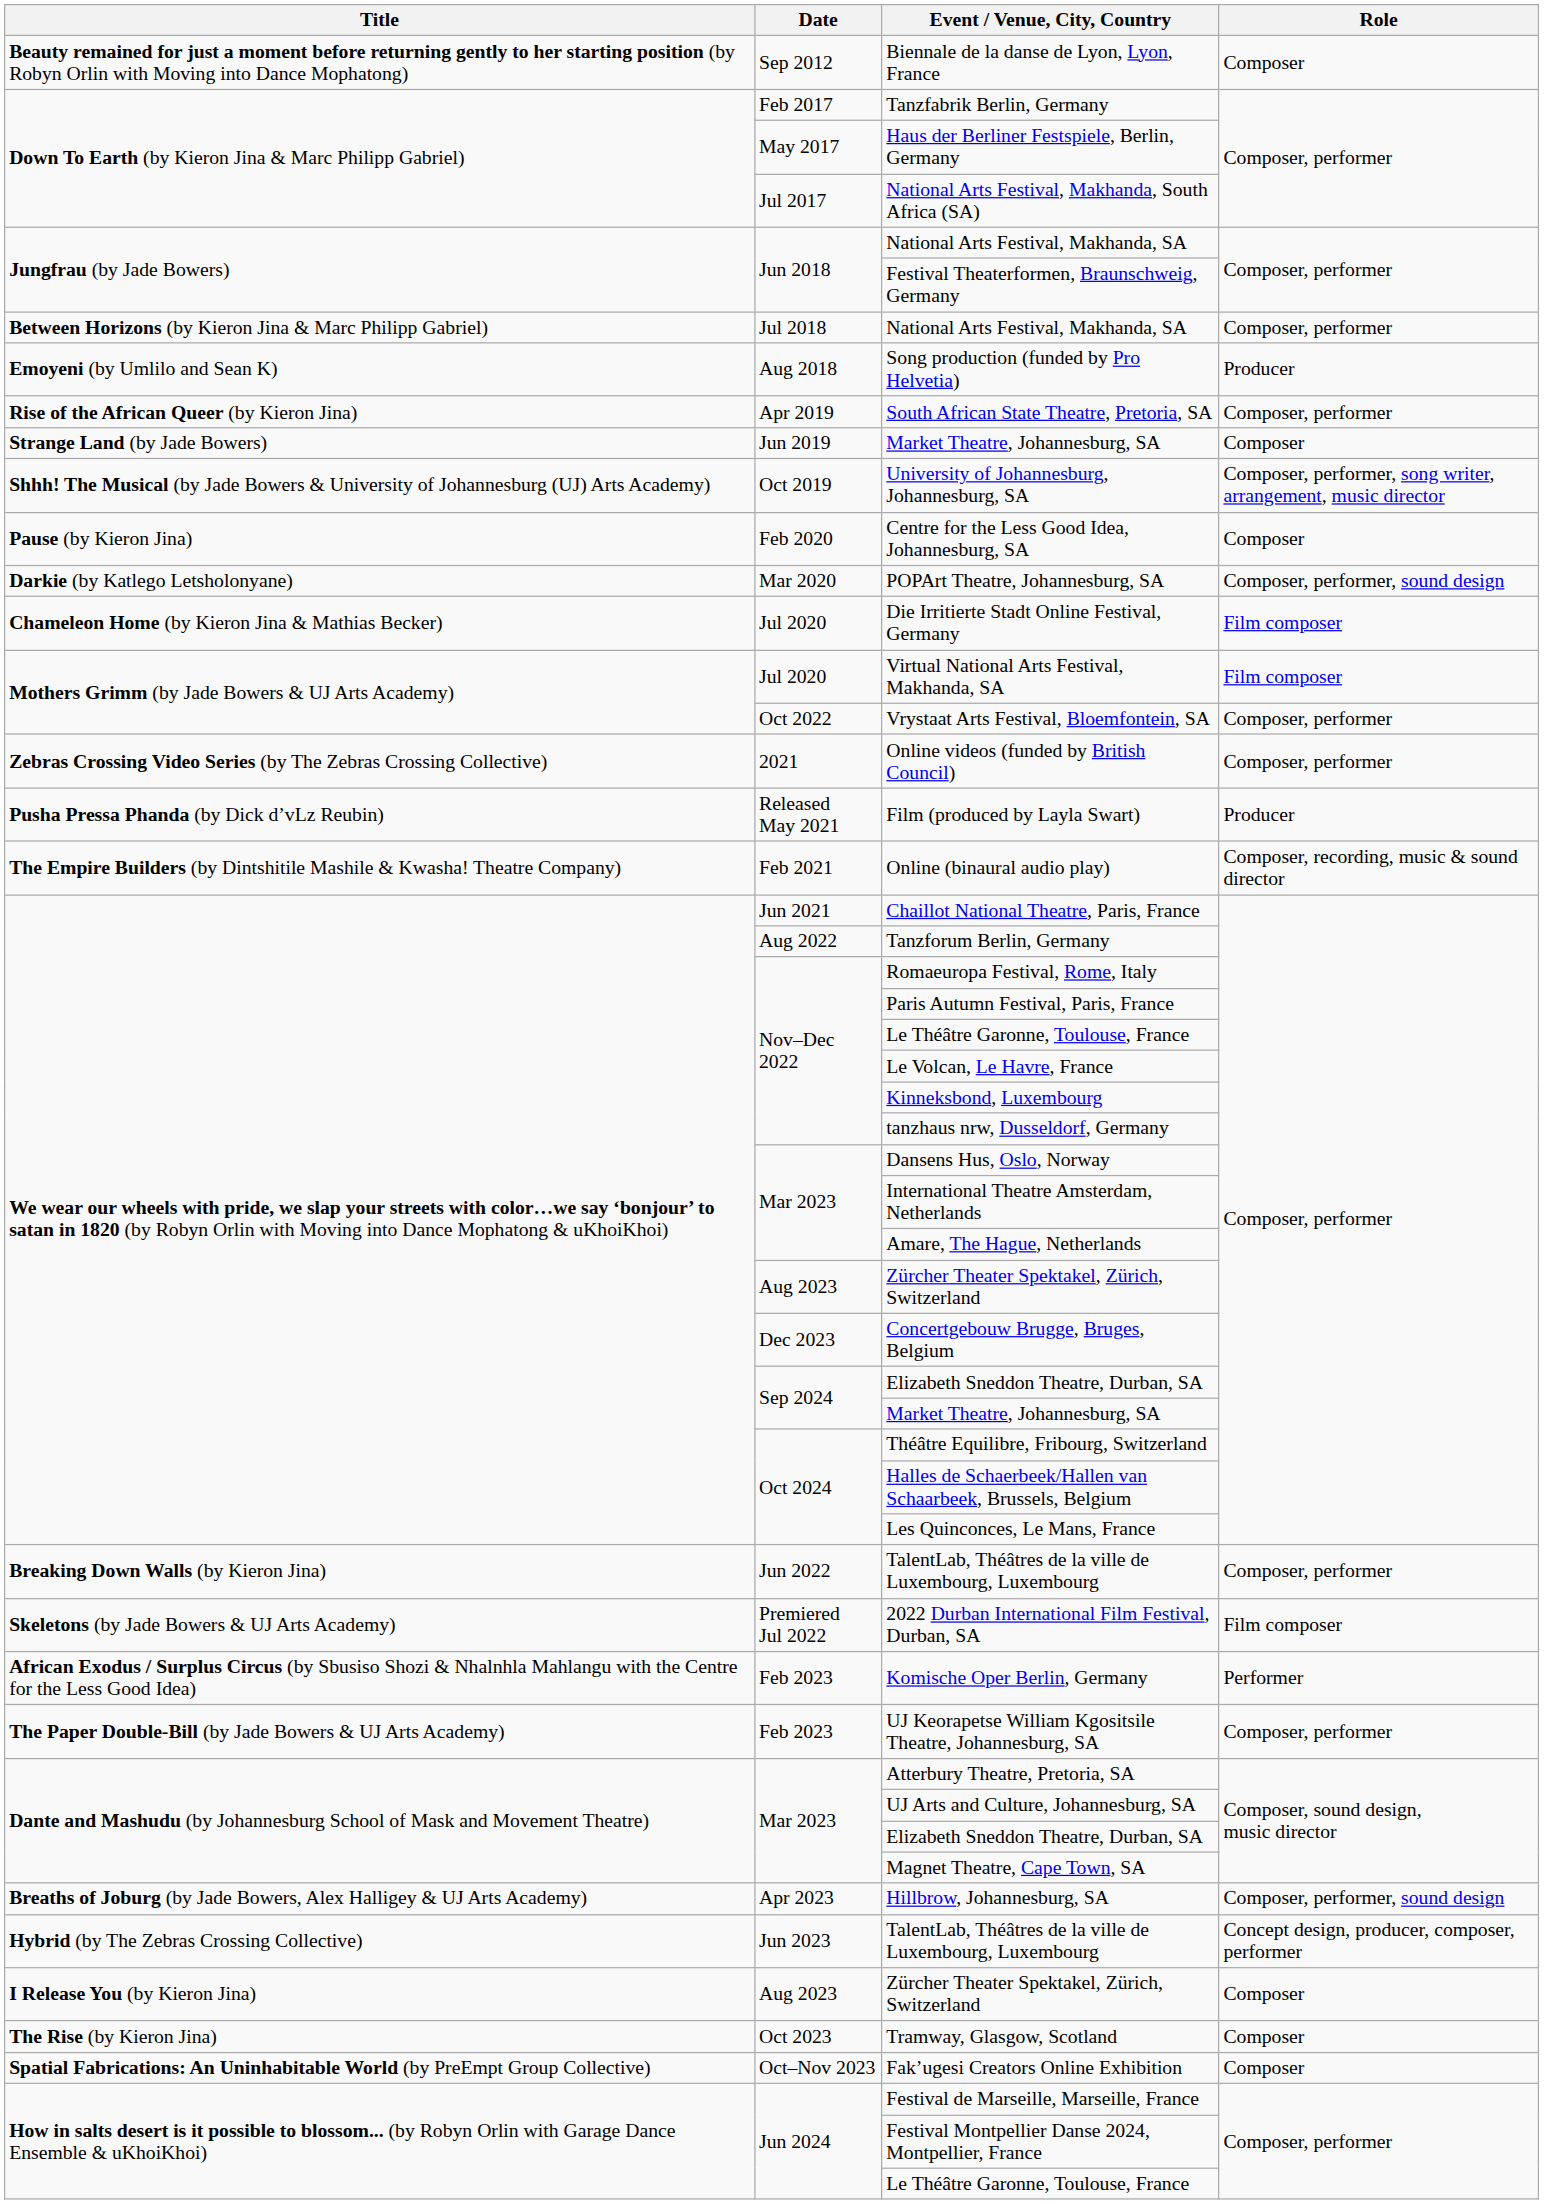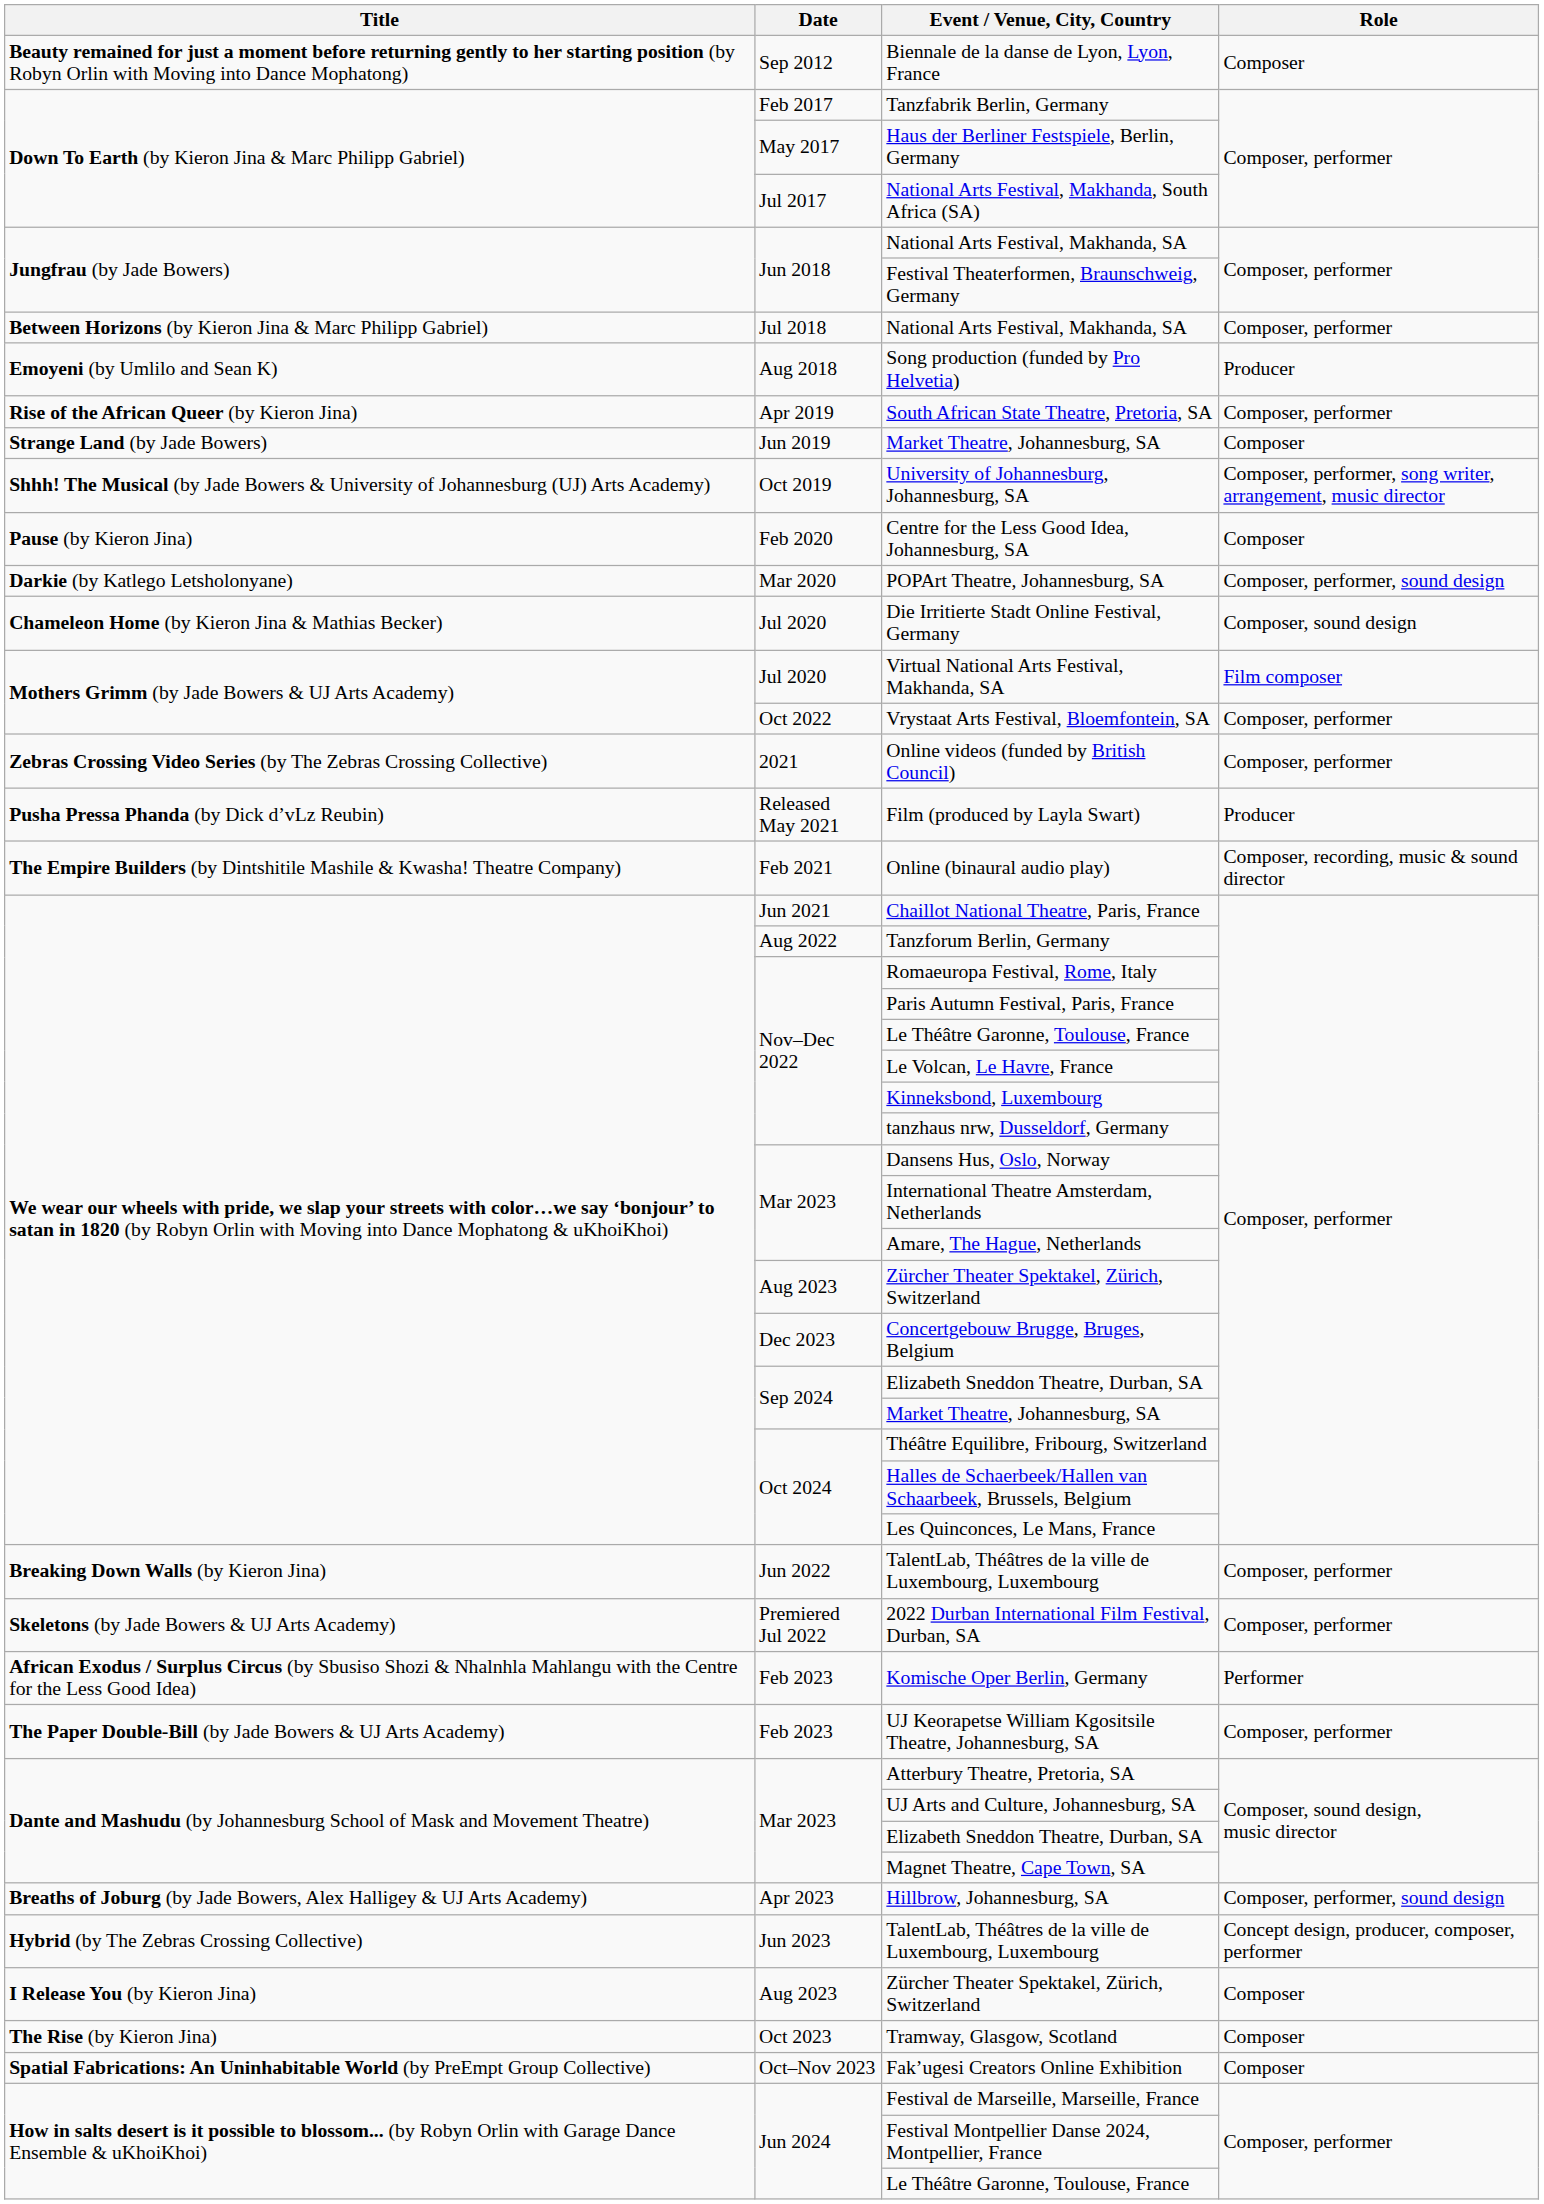 <table class="wikitable">
 <tr>
 <th>Title</th>
 <th>Date</th>
 <th>Event / Venue, City, Country</th>
 <th>Role</th>
 </tr>
 <tr>
 <td><strong>Beauty remained for just a moment before returning gently to her starting position</strong> (by Robyn Orlin with Moving into Dance Mophatong)</td>
 <td>Sep 2012</td>
 <td>Biennale de la danse de Lyon, <a href='#'>Lyon</a>, France</td>
 <td>Composer</td>
 </tr>
 <tr>
 <td rowspan="3"><strong>Down To Earth</strong> (by Kieron Jina & Marc Philipp Gabriel)</td>
 <td>Feb 2017</td>
 <td>Tanzfabrik Berlin, Germany</td>
 <td rowspan="3">Composer, performer</td>
 </tr>
 <tr>
 <td>May 2017</td>
 <td><a href='#'>Haus der Berliner Festspiele</a>, Berlin, Germany</td>
 </tr>
 <tr>
 <td>Jul 2017</td>
 <td><a href='#'>National Arts Festival</a>, <a href='#'>Makhanda</a>, South Africa (SA)</td>
 </tr>
 <tr>
 <td rowspan="2"><strong>Jungfrau</strong> (by Jade Bowers)</td>
 <td rowspan="2">Jun 2018</td>
 <td>National Arts Festival, Makhanda, SA</td>
 <td rowspan="2">Composer, performer</td>
 </tr>
 <tr>
 <td>Festival Theaterformen, <a href='#'>Braunschweig</a>, Germany</td>
 </tr>
 <tr>
 <td><strong>Between Horizons</strong> (by Kieron Jina & Marc Philipp Gabriel)</td>
 <td>Jul 2018</td>
 <td>National Arts Festival, Makhanda, SA</td>
 <td>Composer, performer</td>
 </tr>
 <tr>
 <td><strong>Emoyeni</strong> (by Umlilo and Sean K)</td>
 <td>Aug 2018</td>
 <td>Song production (funded by <a href='#'>Pro Helvetia</a>)</td>
 <td>Producer</td>
 </tr>
 <tr>
 <td><strong>Rise of the African Queer</strong> (by Kieron Jina)</td>
 <td>Apr 2019</td>
 <td><a href='#'>South African State Theatre</a>, <a href='#'>Pretoria</a>, SA</td>
 <td>Composer, performer</td>
 </tr>
 <tr>
 <td><strong>Strange Land</strong> (by Jade Bowers)</td>
 <td>Jun 2019</td>
 <td><a href='#'>Market Theatre</a>, Johannesburg, SA</td>
 <td>Composer</td>
 </tr>
 <tr>
 <td><strong>Shhh! The Musical</strong> (by Jade Bowers & University of Johannesburg (UJ) Arts Academy)</td>
 <td>Oct 2019</td>
 <td><a href='#'>University of Johannesburg</a>, Johannesburg, SA</td>
 <td>Composer, performer, <a href='#'>song writer</a>, <a href='#'>arrangement</a>, <a href='#'>music director</a></td>
 </tr>
 <tr>
 <td><strong>Pause</strong> (by Kieron Jina)</td>
 <td>Feb 2020</td>
 <td>Centre for the Less Good Idea, Johannesburg, SA</td>
 <td>Composer</td>
 </tr>
 <tr>
 <td><strong>Darkie</strong> (by Katlego Letsholonyane)</td>
 <td>Mar 2020</td>
 <td>POPArt Theatre, Johannesburg, SA</td>
 <td>Composer, performer, <a href='#'>sound design</a></td>
 </tr>
 <tr>
 <td><strong>Chameleon Home</strong> (by Kieron Jina & Mathias Becker)</td>
 <td>Jul 2020</td>
 <td>Die Irritierte Stadt Online Festival, Germany</td>
-<td><a href='#'>Film composer</a></td>
+<td>Composer, sound design</td>
 </tr>
 <tr>
 <td rowspan="2"><strong>Mothers Grimm</strong> (by Jade Bowers & UJ Arts Academy)</td>
 <td>Jul 2020</td>
 <td>Virtual National Arts Festival, Makhanda, SA</td>
 <td><a href='#'>Film composer</a></td>
 </tr>
 <tr>
 <td>Oct 2022</td>
 <td>Vrystaat Arts Festival, <a href='#'>Bloemfontein</a>, SA</td>
 <td>Composer, performer</td>
 </tr>
 <tr>
 <td><strong>Zebras Crossing Video Series</strong> (by The Zebras Crossing Collective)</td>
 <td>2021</td>
 <td>Online videos (funded by <a href='#'>British Council</a>)</td>
 <td>Composer, performer</td>
 </tr>
 <tr>
 <td><strong>Pusha Pressa Phanda</strong> (by Dick d’vLz Reubin)</td>
 <td>Released May 2021</td>
 <td>Film (produced by Layla Swart)</td>
 <td>Producer</td>
 </tr>
 <tr>
 <td><strong>The Empire Builders</strong> (by Dintshitile Mashile & Kwasha! Theatre Company)</td>
 <td>Feb 2021</td>
 <td>Online (binaural audio play)</td>
 <td>Composer, recording, music & sound director</td>
 </tr>
 <tr>
 <td rowspan="18"><strong>We wear our wheels with pride, we slap your streets with color…we say ‘bonjour’ to satan in 1820</strong> (by Robyn Orlin with Moving into Dance Mophatong & uKhoiKhoi)</td>
 <td>Jun 2021</td>
 <td><a href='#'>Chaillot National Theatre</a>, Paris, France</td>
 <td rowspan="18">Composer, performer</td>
 </tr>
 <tr>
 <td>Aug 2022</td>
 <td>Tanzforum Berlin, Germany</td>
 </tr>
 <tr>
 <td rowspan="6">Nov–Dec 2022</td>
 <td>Romaeuropa Festival, <a href='#'>Rome</a>, Italy</td>
 </tr>
 <tr>
 <td>Paris Autumn Festival, Paris, France</td>
 </tr>
 <tr>
 <td>Le Théâtre Garonne, <a href='#'>Toulouse</a>, France</td>
 </tr>
 <tr>
 <td>Le Volcan, <a href='#'>Le Havre</a>, France</td>
 </tr>
 <tr>
 <td><a href='#'>Kinneksbond</a>, <a href='#'>Luxembourg</a></td>
 </tr>
 <tr>
 <td>tanzhaus nrw, <a href='#'>Dusseldorf</a>, Germany</td>
 </tr>
 <tr>
 <td rowspan="3">Mar 2023</td>
 <td>Dansens Hus, <a href='#'>Oslo</a>, Norway</td>
 </tr>
 <tr>
 <td>International Theatre Amsterdam, Netherlands</td>
 </tr>
 <tr>
 <td>Amare, <a href='#'>The Hague</a>, Netherlands</td>
 </tr>
 <tr>
 <td>Aug 2023</td>
 <td><a href='#'>Zürcher Theater Spektakel</a>, <a href='#'>Zürich</a>, Switzerland</td>
 </tr>
 <tr>
 <td>Dec 2023</td>
 <td><a href='#'>Concertgebouw Brugge</a>, <a href='#'>Bruges</a>, Belgium</td>
 </tr>
 <tr>
 <td rowspan="2">Sep 2024</td>
 <td>Elizabeth Sneddon Theatre, Durban, SA</td>
 </tr>
 <tr>
 <td><a href='#'>Market Theatre</a>, Johannesburg, SA</td>
 </tr>
 <tr>
 <td rowspan="3">Oct 2024</td>
 <td>Théâtre Equilibre, Fribourg, Switzerland</td>
 </tr>
 <tr>
 <td><a href='#'>Halles de Schaerbeek/Hallen van Schaarbeek</a>, Brussels, Belgium</td>
 </tr>
 <tr>
 <td>Les Quinconces, Le Mans, France</td>
 </tr>
 <tr>
 <td><strong>Breaking Down Walls</strong> (by Kieron Jina)<strong></strong></td>
 <td>Jun 2022</td>
 <td>TalentLab, Théâtres de la ville de Luxembourg, Luxembourg</td>
 <td>Composer, performer</td>
 </tr>
 <tr>
 <td><strong>Skeletons</strong> (by Jade Bowers & UJ Arts Academy)</td>
 <td>Premiered Jul 2022</td>
 <td>2022 <a href='#'>Durban International Film Festival</a>, Durban, SA</td>
-<td>Film composer</td>
+<td>Composer, performer</td>
 </tr>
 <tr>
 <td><strong>African Exodus / Surplus Circus</strong> (by Sbusiso Shozi & Nhalnhla Mahlangu with the Centre for the Less Good Idea)</td>
 <td>Feb 2023</td>
 <td><a href='#'>Komische Oper Berlin</a>, Germany</td>
 <td>Performer</td>
 </tr>
 <tr>
 <td><strong>The Paper Double-Bill</strong> (by Jade Bowers & UJ Arts Academy)</td>
 <td>Feb 2023</td>
 <td>UJ Keorapetse William Kgositsile Theatre, Johannesburg, SA</td>
 <td>Composer, performer</td>
 </tr>
 <tr>
 <td rowspan="4"><strong>Dante and Mashudu</strong> (by Johannesburg School of Mask and Movement Theatre)</td>
 <td rowspan="4">Mar 2023</td>
 <td>Atterbury Theatre, Pretoria, SA</td>
 <td rowspan="4">Composer, sound design, music director</td>
 </tr>
 <tr>
 <td>UJ Arts and Culture, Johannesburg, SA</td>
 </tr>
 <tr>
 <td>Elizabeth Sneddon Theatre, Durban, SA</td>
 </tr>
 <tr>
 <td>Magnet Theatre, <a href='#'>Cape Town</a>, SA</td>
 </tr>
 <tr>
 <td><strong>Breaths of Joburg</strong> (by Jade Bowers, Alex Halligey & UJ Arts Academy)</td>
 <td>Apr 2023</td>
 <td><a href='#'>Hillbrow</a>, Johannesburg, SA</td>
 <td>Composer, performer, <a href='#'>sound design</a></td>
 </tr>
 <tr>
 <td><strong>Hybrid</strong> (by The Zebras Crossing Collective)</td>
 <td>Jun 2023</td>
 <td>TalentLab, Théâtres de la ville de Luxembourg, Luxembourg</td>
 <td>Concept design, producer, composer, performer</td>
 </tr>
 <tr>
 <td><strong>I Release You</strong> (by Kieron Jina)</td>
 <td>Aug 2023</td>
 <td>Zürcher Theater Spektakel, Zürich, Switzerland</td>
 <td>Composer</td>
 </tr>
 <tr>
 <td><strong>The Rise</strong> (by Kieron Jina)</td>
 <td>Oct 2023</td>
 <td>Tramway, Glasgow, Scotland</td>
 <td>Composer</td>
 </tr>
 <tr>
 <td><strong>Spatial Fabrications: An Uninhabitable World</strong> (by PreEmpt Group Collective)</td>
 <td>Oct–Nov 2023</td>
 <td>Fak’ugesi Creators Online Exhibition</td>
 <td>Composer</td>
 </tr>
 <tr>
 <td rowspan="3"><strong>How in salts desert is it possible to blossom...</strong> (by Robyn Orlin with Garage Dance Ensemble & uKhoiKhoi)</td>
 <td rowspan="3">Jun 2024</td>
 <td>Festival de Marseille, Marseille, France</td>
 <td rowspan="3">Composer, performer</td>
 </tr>
 <tr>
 <td>Festival Montpellier Danse 2024, Montpellier, France</td>
 </tr>
 <tr>
 <td>Le Théâtre Garonne, Toulouse, France</td>
 </tr>
 </table>
